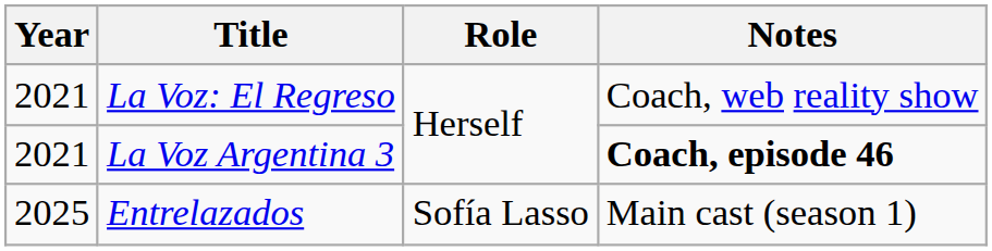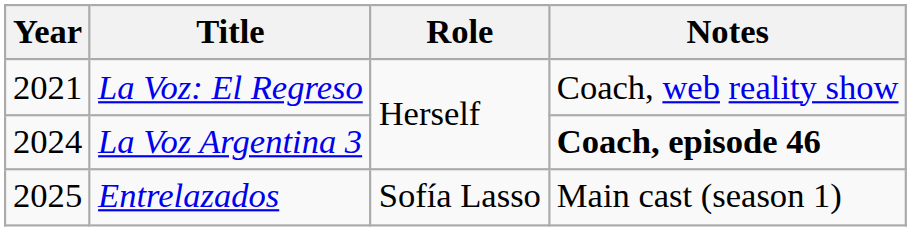 <table class="wikitable">
 <tr>
 <th>Year</th>
 <th>Title</th>
 <th>Role</th>
 <th>Notes</th>
 </tr>
 <tr>
 <td>2021</td>
 <td><em><a href='#'>La Voz: El Regreso</a></em></td>
 <td rowspan="2">Herself</td>
 <td>Coach, <a href='#'>web</a> <a href='#'>reality show</a></td>
 </tr>
 <tr>
-<td>2021</td>
+<td>2024</td>
 <td><em><a href='#'>La Voz Argentina 3</a></em></td>
 <td><strong>Coach, episode 46</strong></td>
 </tr>
 <tr>
 <td>2025</td>
 <td><em><a href='#'>Entrelazados</a></em></td>
 <td>Sofía Lasso</td>
 <td>Main cast (season 1)</td>
 </tr>
 </table>
